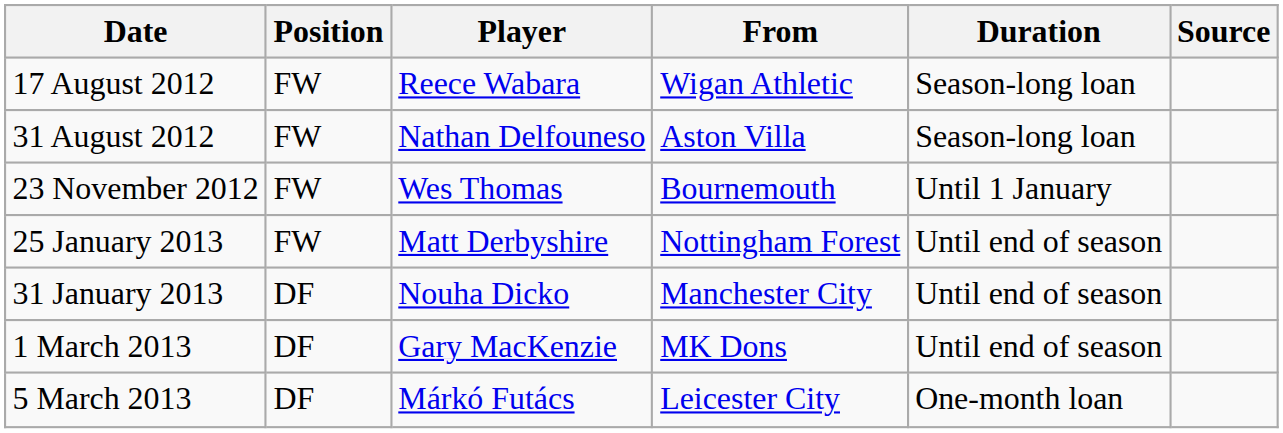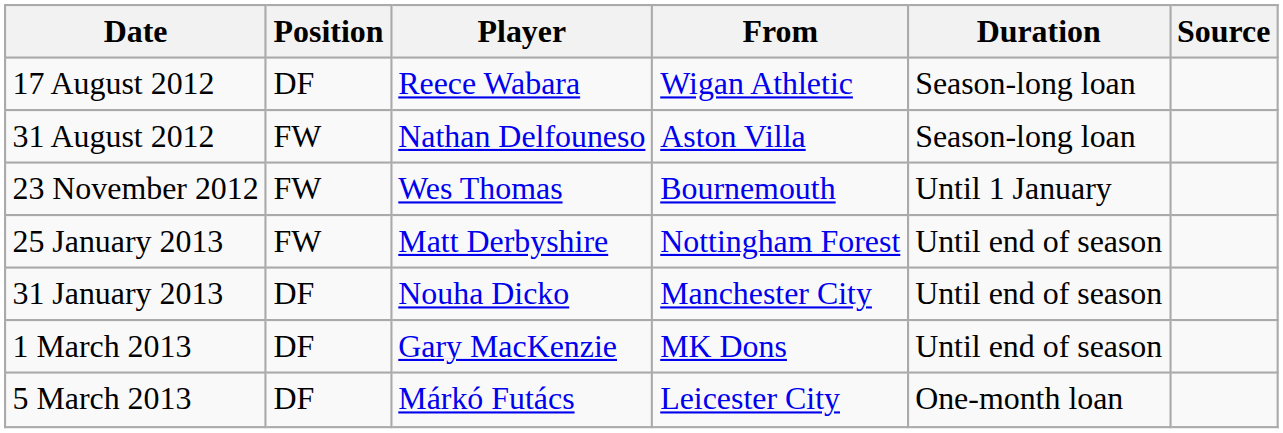 <table class="wikitable" style="text-align:left; font-size:95%;">
 <tr>
 <th>Date</th>
 <th>Position</th>
 <th>Player</th>
 <th>From</th>
 <th>Duration</th>
 <th>Source</th>
 </tr>
 <tr>
 <td>17 August 2012</td>
-<td>FW</td>
+<td>DF</td>
 <td><a href='#'>Reece Wabara</a></td>
 <td><a href='#'>Wigan Athletic</a></td>
 <td>Season-long loan</td>
 <td></td>
 </tr>
 <tr>
 <td>31 August 2012</td>
 <td>FW</td>
 <td><a href='#'>Nathan Delfouneso</a></td>
 <td><a href='#'>Aston Villa</a></td>
 <td>Season-long loan</td>
 <td></td>
 </tr>
 <tr>
 <td>23 November 2012</td>
 <td>FW</td>
 <td><a href='#'>Wes Thomas</a></td>
 <td><a href='#'>Bournemouth</a></td>
 <td>Until 1 January</td>
 <td></td>
 </tr>
 <tr>
 <td>25 January 2013</td>
 <td>FW</td>
 <td><a href='#'>Matt Derbyshire</a></td>
 <td><a href='#'>Nottingham Forest</a></td>
 <td>Until end of season</td>
 <td></td>
 </tr>
 <tr>
 <td>31 January 2013</td>
 <td>DF</td>
 <td><a href='#'>Nouha Dicko</a></td>
 <td><a href='#'>Manchester City</a></td>
 <td>Until end of season</td>
 <td></td>
 </tr>
 <tr>
 <td>1 March 2013</td>
 <td>DF</td>
 <td><a href='#'>Gary MacKenzie</a></td>
 <td><a href='#'>MK Dons</a></td>
 <td>Until end of season</td>
 <td></td>
 </tr>
 <tr>
 <td>5 March 2013</td>
 <td>DF</td>
 <td><a href='#'>Márkó Futács</a></td>
 <td><a href='#'>Leicester City</a></td>
 <td>One-month loan</td>
 <td></td>
 </tr>
 </table>
